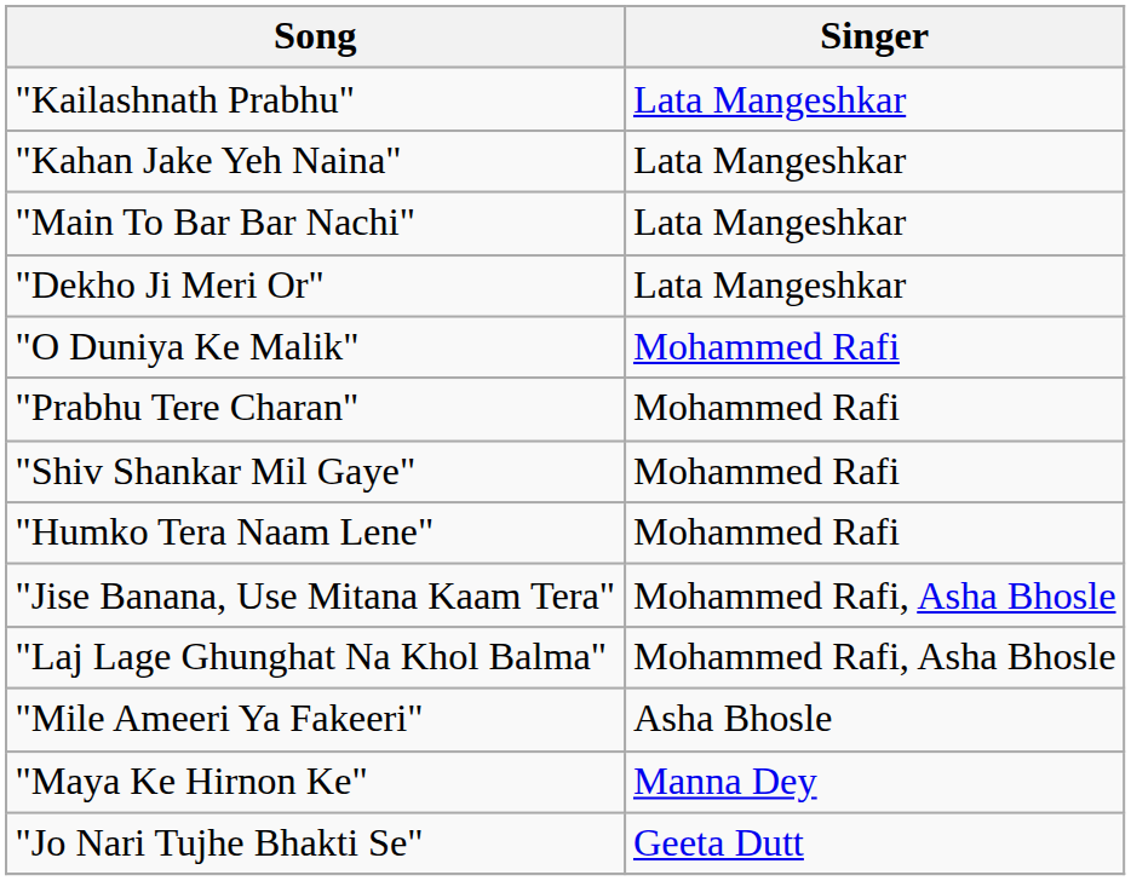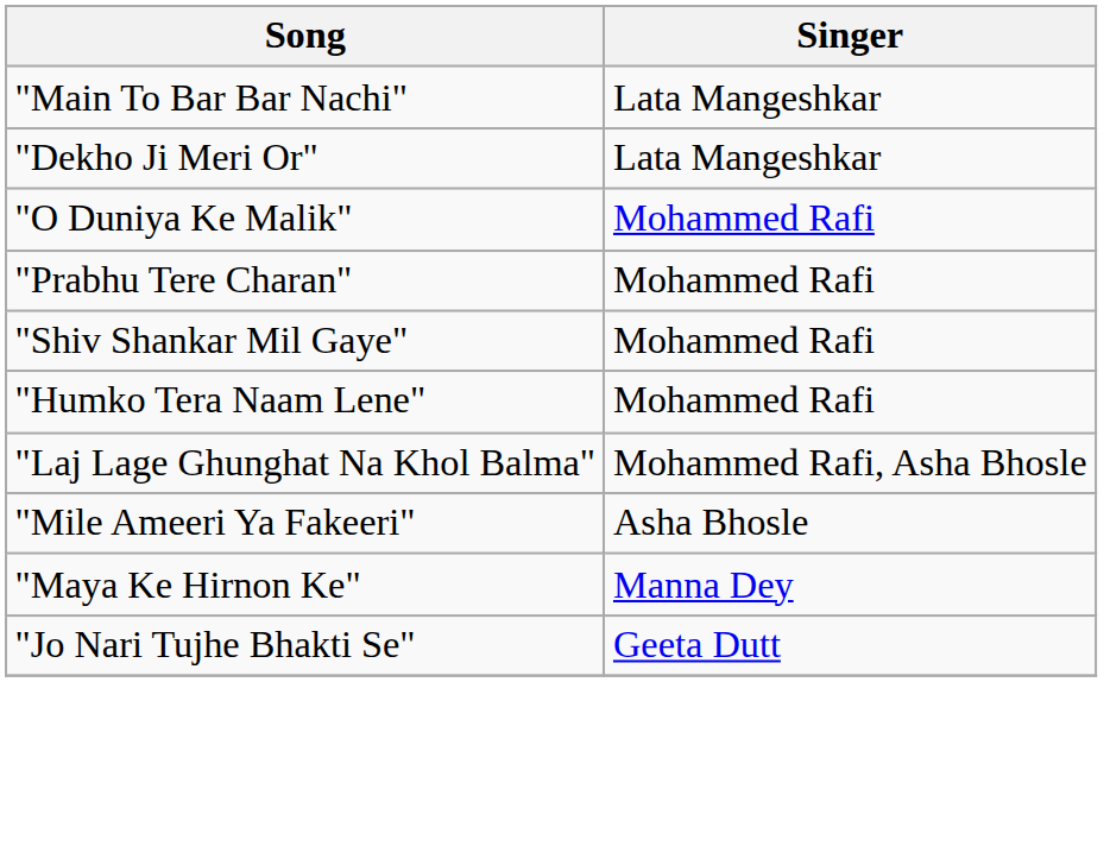 <table class="wikitable">
 <tr>
 <th>Song</th>
 <th>Singer</th>
-</tr>
-<tr>
-<td>"Kailashnath Prabhu"</td>
-<td><a href='#'>Lata Mangeshkar</a></td>
-</tr>
-<tr>
-<td>"Kahan Jake Yeh Naina"</td>
-<td>Lata Mangeshkar</td>
 </tr>
 <tr>
 <td>"Main To Bar Bar Nachi"</td>
 <td>Lata Mangeshkar</td>
 </tr>
 <tr>
 <td>"Dekho Ji Meri Or"</td>
 <td>Lata Mangeshkar</td>
 </tr>
 <tr>
 <td>"O Duniya Ke Malik"</td>
 <td><a href='#'>Mohammed Rafi</a></td>
 </tr>
 <tr>
 <td>"Prabhu Tere Charan"</td>
 <td>Mohammed Rafi</td>
 </tr>
 <tr>
 <td>"Shiv Shankar Mil Gaye"</td>
 <td>Mohammed Rafi</td>
 </tr>
 <tr>
 <td>"Humko Tera Naam Lene"</td>
 <td>Mohammed Rafi</td>
 </tr>
 <tr>
-<td>"Jise Banana, Use Mitana Kaam Tera"</td>
-<td>Mohammed Rafi, <a href='#'>Asha Bhosle</a></td>
-</tr>
-<tr>
 <td>"Laj Lage Ghunghat Na Khol Balma"</td>
 <td>Mohammed Rafi, Asha Bhosle</td>
 </tr>
 <tr>
 <td>"Mile Ameeri Ya Fakeeri"</td>
 <td>Asha Bhosle</td>
 </tr>
 <tr>
 <td>"Maya Ke Hirnon Ke"</td>
 <td><a href='#'>Manna Dey</a></td>
 </tr>
 <tr>
 <td>"Jo Nari Tujhe Bhakti Se"</td>
 <td><a href='#'>Geeta Dutt</a></td>
 </tr>
 <tr>
 </tr>
 </table>
